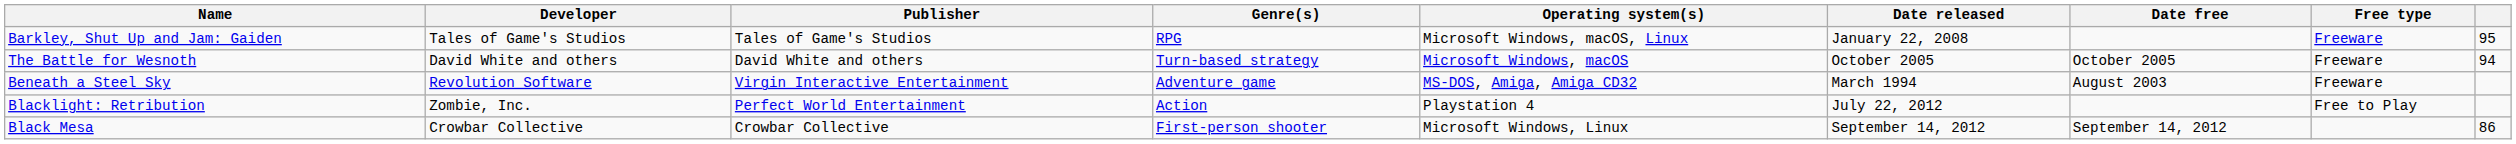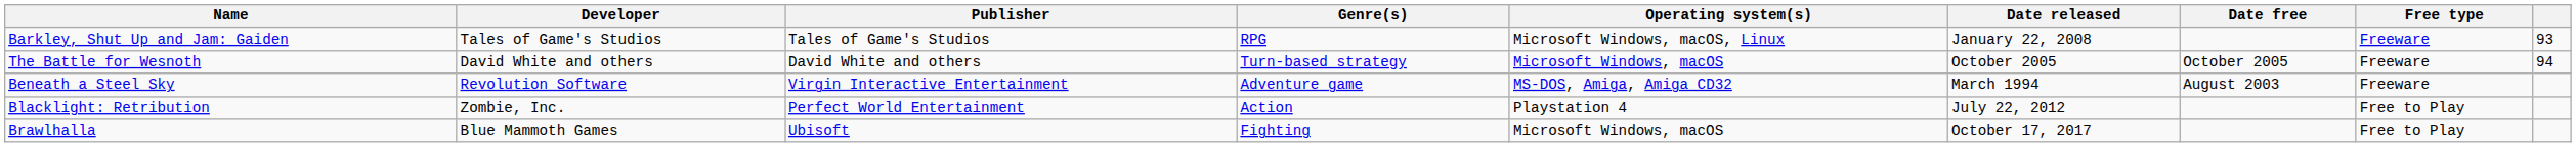 <table class="wikitable sortable" style="font-size:85%; width:98%">
 <tr>
 <th>Name</th>
 <th>Developer</th>
 <th>Publisher</th>
 <th>Genre(s)</th>
 <th>Operating system(s)</th>
 <th>Date released</th>
 <th>Date free</th>
 <th>Free type</th>
 <th></th>
 </tr>
 <tr>
 <td><a href='#'>Barkley, Shut Up and Jam: Gaiden</a></td>
 <td>Tales of Game's Studios</td>
 <td>Tales of Game's Studios</td>
 <td><a href='#'>RPG</a></td>
 <td>Microsoft Windows, macOS, <a href='#'>Linux</a></td>
 <td>January 22, 2008</td>
 <td></td>
 <td><a href='#'>Freeware</a></td>
-<td>95</td>
+<td>93</td>
 </tr>
 <tr>
 <td><a href='#'>The Battle for Wesnoth</a></td>
 <td>David White and others</td>
 <td>David White and others</td>
 <td><a href='#'>Turn-based strategy</a></td>
 <td><a href='#'>Microsoft Windows</a>, <a href='#'>macOS</a></td>
 <td>October 2005</td>
 <td>October 2005</td>
 <td>Freeware</td>
 <td>94</td>
 </tr>
 <tr>
 <td><a href='#'>Beneath a Steel Sky</a></td>
 <td><a href='#'>Revolution Software</a></td>
 <td><a href='#'>Virgin Interactive Entertainment</a></td>
 <td><a href='#'>Adventure game</a></td>
 <td><a href='#'>MS-DOS</a>, <a href='#'>Amiga</a>, <a href='#'>Amiga CD32</a></td>
 <td>March 1994</td>
 <td>August 2003</td>
 <td>Freeware</td>
 <td></td>
 </tr>
 <tr>
 <td><a href='#'>Blacklight: Retribution</a></td>
 <td>Zombie, Inc.</td>
 <td><a href='#'>Perfect World Entertainment</a></td>
 <td><a href='#'>Action</a></td>
 <td>Playstation 4</td>
 <td>July 22, 2012</td>
 <td></td>
 <td>Free to Play</td>
 <td></td>
 </tr>
 <tr>
-<td><a href='#'>Black Mesa</a></td>
-<td>Crowbar Collective</td>
-<td>Crowbar Collective</td>
-<td><a href='#'>First-person shooter</a></td>
-<td>Microsoft Windows, Linux</td>
-<td>September 14, 2012</td>
-<td>September 14, 2012</td>
+<td><a href='#'>Brawlhalla</a></td>
+<td>Blue Mammoth Games</td>
+<td><a href='#'>Ubisoft</a></td>
+<td><a href='#'>Fighting</a></td>
+<td>Microsoft Windows, macOS</td>
+<td>October 17, 2017</td>
 <td></td>
-<td>86</td>
+<td>Free to Play</td>
+<td></td>
 </tr>
 </table>
